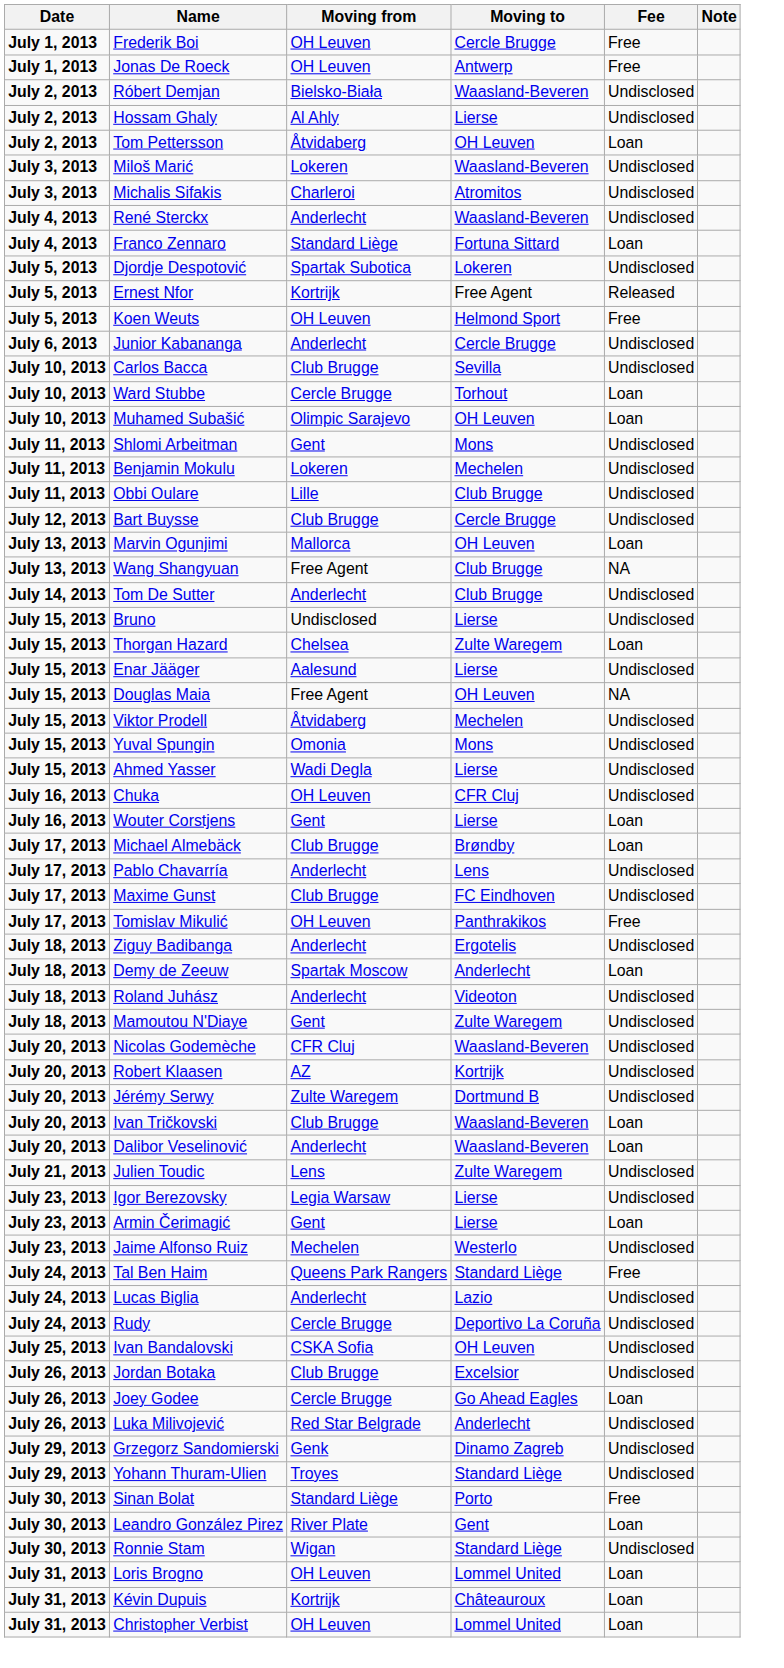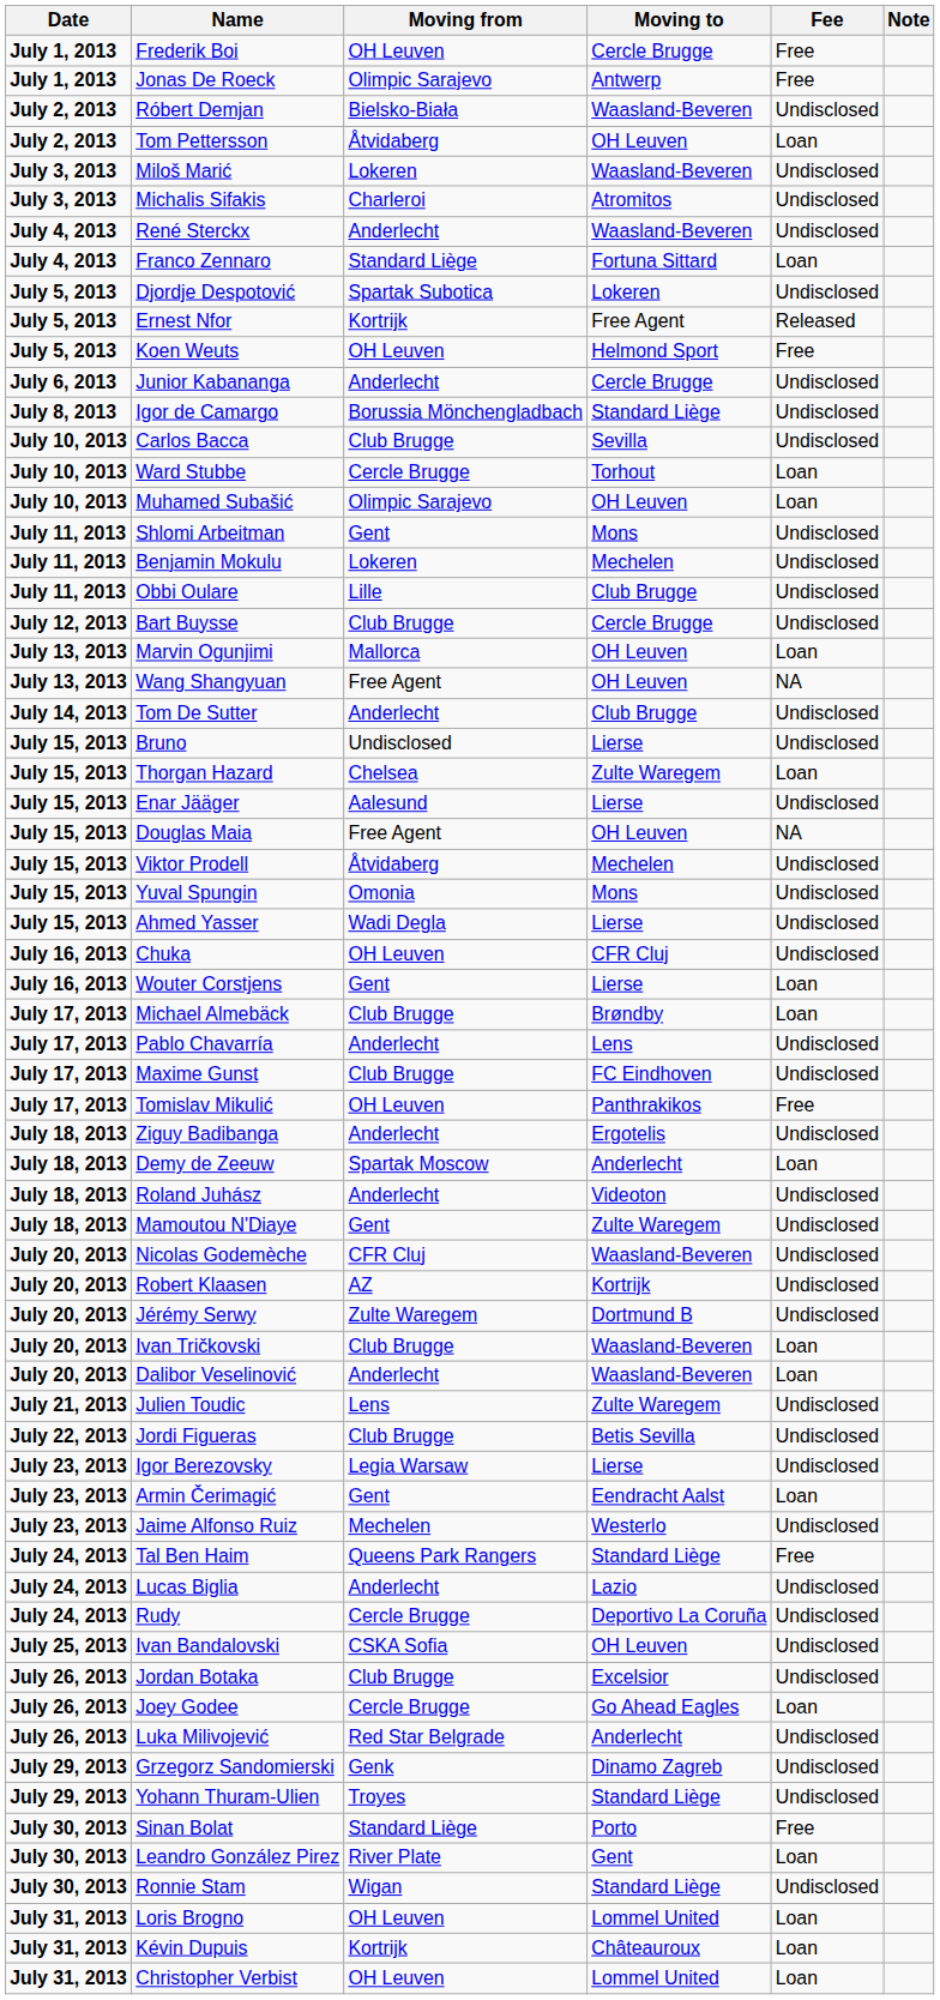 <table class="wikitable sortable">
 <tr>
 <th>Date</th>
 <th>Name</th>
 <th>Moving from</th>
 <th>Moving to</th>
 <th>Fee</th>
 <th>Note</th>
 </tr>
 <tr>
 <td><strong>July 1, 2013</strong></td>
 <td> <a href='#'>Frederik Boi</a></td>
 <td> <a href='#'>OH Leuven</a></td>
 <td> <a href='#'>Cercle Brugge</a></td>
 <td>Free </td>
 <td align=center></td>
 </tr>
 <tr>
 <td><strong>July 1, 2013</strong></td>
 <td> <a href='#'>Jonas De Roeck</a></td>
-<td> <a href='#'>OH Leuven</a></td>
+<td> <a href='#'>Olimpic Sarajevo</a></td>
 <td> <a href='#'>Antwerp</a></td>
 <td>Free </td>
 <td></td>
 </tr>
 <tr>
 <td><strong>July 2, 2013</strong></td>
 <td> <a href='#'>Róbert Demjan</a></td>
 <td> <a href='#'>Bielsko-Biała</a></td>
 <td> <a href='#'>Waasland-Beveren</a></td>
-<td>Undisclosed </td>
-<td></td>
-</tr>
-<tr>
-<td><strong>July 2, 2013</strong></td>
-<td> <a href='#'>Hossam Ghaly</a></td>
-<td> <a href='#'>Al Ahly</a></td>
-<td> <a href='#'>Lierse</a></td>
 <td>Undisclosed </td>
 <td></td>
 </tr>
 <tr>
 <td><strong>July 2, 2013</strong></td>
 <td> <a href='#'>Tom Pettersson</a></td>
 <td> <a href='#'>Åtvidaberg</a></td>
 <td> <a href='#'>OH Leuven</a></td>
 <td>Loan </td>
 <td></td>
 </tr>
 <tr>
 <td><strong>July 3, 2013</strong></td>
 <td> <a href='#'>Miloš Marić</a></td>
 <td> <a href='#'>Lokeren</a></td>
 <td> <a href='#'>Waasland-Beveren</a></td>
 <td>Undisclosed </td>
 <td></td>
 </tr>
 <tr>
 <td><strong>July 3, 2013</strong></td>
 <td> <a href='#'>Michalis Sifakis</a></td>
 <td> <a href='#'>Charleroi</a></td>
 <td> <a href='#'>Atromitos</a></td>
 <td>Undisclosed </td>
 <td></td>
 </tr>
 <tr>
 <td><strong>July 4, 2013</strong></td>
 <td> <a href='#'>René Sterckx</a></td>
 <td> <a href='#'>Anderlecht</a></td>
 <td> <a href='#'>Waasland-Beveren</a></td>
 <td>Undisclosed </td>
 <td align=center></td>
 </tr>
 <tr>
 <td><strong>July 4, 2013</strong></td>
 <td> <a href='#'>Franco Zennaro</a></td>
 <td> <a href='#'>Standard Liège</a></td>
 <td> <a href='#'>Fortuna Sittard</a></td>
 <td>Loan </td>
 <td align=center></td>
 </tr>
 <tr>
 <td><strong>July 5, 2013</strong></td>
 <td> <a href='#'>Djordje Despotović</a></td>
 <td> <a href='#'>Spartak Subotica</a></td>
 <td> <a href='#'>Lokeren</a></td>
 <td>Undisclosed </td>
 <td></td>
 </tr>
 <tr>
 <td><strong>July 5, 2013</strong></td>
 <td> <a href='#'>Ernest Nfor</a></td>
 <td> <a href='#'>Kortrijk</a></td>
 <td>Free Agent</td>
 <td>Released </td>
 <td></td>
 </tr>
 <tr>
 <td><strong>July 5, 2013</strong></td>
 <td> <a href='#'>Koen Weuts</a></td>
 <td> <a href='#'>OH Leuven</a></td>
 <td> <a href='#'>Helmond Sport</a></td>
 <td>Free </td>
 <td></td>
 </tr>
 <tr>
 <td><strong>July 6, 2013</strong></td>
 <td> <a href='#'>Junior Kabananga</a></td>
 <td> <a href='#'>Anderlecht</a></td>
 <td> <a href='#'>Cercle Brugge</a></td>
 <td>Undisclosed </td>
 <td align=center></td>
 </tr>
 <tr>
+<td><strong>July 8, 2013</strong></td>
+<td> <a href='#'>Igor de Camargo</a></td>
+<td> <a href='#'>Borussia Mönchengladbach</a></td>
+<td> <a href='#'>Standard Liège</a></td>
+<td>Undisclosed </td>
+<td align=center></td>
+</tr>
+<tr>
 <td><strong>July 10, 2013</strong></td>
 <td> <a href='#'>Carlos Bacca</a></td>
 <td> <a href='#'>Club Brugge</a></td>
 <td> <a href='#'>Sevilla</a></td>
 <td>Undisclosed </td>
 <td></td>
 </tr>
 <tr>
 <td><strong>July 10, 2013</strong></td>
 <td> <a href='#'>Ward Stubbe</a></td>
 <td> <a href='#'>Cercle Brugge</a></td>
 <td> <a href='#'>Torhout</a></td>
 <td>Loan </td>
 <td></td>
 </tr>
 <tr>
 <td><strong>July 10, 2013</strong></td>
 <td> <a href='#'>Muhamed Subašić</a></td>
 <td> <a href='#'>Olimpic Sarajevo</a></td>
 <td> <a href='#'>OH Leuven</a></td>
 <td>Loan </td>
 <td align=center></td>
 </tr>
 <tr>
 <td><strong>July 11, 2013</strong></td>
 <td> <a href='#'>Shlomi Arbeitman</a></td>
 <td> <a href='#'>Gent</a></td>
 <td> <a href='#'>Mons</a></td>
 <td>Undisclosed </td>
 <td align=center></td>
 </tr>
 <tr>
 <td><strong>July 11, 2013</strong></td>
 <td> <a href='#'>Benjamin Mokulu</a></td>
 <td> <a href='#'>Lokeren</a></td>
 <td> <a href='#'>Mechelen</a></td>
 <td>Undisclosed</td>
 <td></td>
 </tr>
 <tr>
 <td><strong>July 11, 2013</strong></td>
 <td> <a href='#'>Obbi Oulare</a></td>
 <td> <a href='#'>Lille</a></td>
 <td> <a href='#'>Club Brugge</a></td>
 <td>Undisclosed </td>
 <td></td>
 </tr>
 <tr>
 <td><strong>July 12, 2013</strong></td>
 <td> <a href='#'>Bart Buysse</a></td>
 <td> <a href='#'>Club Brugge</a></td>
 <td> <a href='#'>Cercle Brugge</a></td>
 <td>Undisclosed </td>
 <td></td>
 </tr>
 <tr>
 <td><strong>July 13, 2013</strong></td>
 <td> <a href='#'>Marvin Ogunjimi</a></td>
 <td> <a href='#'>Mallorca</a></td>
 <td> <a href='#'>OH Leuven</a></td>
 <td>Loan </td>
 <td align=center></td>
 </tr>
 <tr>
 <td><strong>July 13, 2013</strong></td>
 <td> <a href='#'>Wang Shangyuan</a></td>
 <td>Free Agent</td>
-<td> <a href='#'>Club Brugge</a></td>
+<td> <a href='#'>OH Leuven</a></td>
 <td>NA </td>
 <td></td>
 </tr>
 <tr>
 <td><strong>July 14, 2013</strong></td>
 <td> <a href='#'>Tom De Sutter</a></td>
 <td> <a href='#'>Anderlecht</a></td>
 <td> <a href='#'>Club Brugge</a></td>
 <td>Undisclosed </td>
 <td></td>
 </tr>
 <tr>
 <td><strong>July 15, 2013</strong></td>
 <td> <a href='#'>Bruno</a></td>
 <td>Undisclosed</td>
 <td> <a href='#'>Lierse</a></td>
 <td>Undisclosed </td>
 <td></td>
 </tr>
 <tr>
 <td><strong>July 15, 2013</strong></td>
 <td> <a href='#'>Thorgan Hazard</a></td>
 <td> <a href='#'>Chelsea</a></td>
 <td> <a href='#'>Zulte Waregem</a></td>
 <td>Loan </td>
 <td align=center></td>
 </tr>
 <tr>
 <td><strong>July 15, 2013</strong></td>
 <td> <a href='#'>Enar Jääger</a></td>
 <td> <a href='#'>Aalesund</a></td>
 <td> <a href='#'>Lierse</a></td>
 <td>Undisclosed </td>
 <td></td>
 </tr>
 <tr>
 <td><strong>July 15, 2013</strong></td>
 <td> <a href='#'>Douglas Maia</a></td>
 <td>Free Agent</td>
 <td> <a href='#'>OH Leuven</a></td>
 <td>NA </td>
 <td></td>
 </tr>
 <tr>
 <td><strong>July 15, 2013</strong></td>
 <td> <a href='#'>Viktor Prodell</a></td>
 <td> <a href='#'>Åtvidaberg</a></td>
 <td> <a href='#'>Mechelen</a></td>
 <td>Undisclosed</td>
 <td></td>
 </tr>
 <tr>
 <td><strong>July 15, 2013</strong></td>
 <td> <a href='#'>Yuval Spungin</a></td>
 <td> <a href='#'>Omonia</a></td>
 <td> <a href='#'>Mons</a></td>
 <td>Undisclosed </td>
 <td></td>
 </tr>
 <tr>
 <td><strong>July 15, 2013</strong></td>
 <td> <a href='#'>Ahmed Yasser</a></td>
 <td> <a href='#'>Wadi Degla</a></td>
 <td> <a href='#'>Lierse</a></td>
 <td>Undisclosed </td>
 <td align=center></td>
 </tr>
 <tr>
 <td><strong>July 16, 2013</strong></td>
 <td> <a href='#'>Chuka</a></td>
 <td> <a href='#'>OH Leuven</a></td>
 <td> <a href='#'>CFR Cluj</a></td>
 <td>Undisclosed </td>
 <td></td>
 </tr>
 <tr>
 <td><strong>July 16, 2013</strong></td>
 <td> <a href='#'>Wouter Corstjens</a></td>
 <td> <a href='#'>Gent</a></td>
 <td> <a href='#'>Lierse</a></td>
 <td>Loan </td>
 <td align=center></td>
 </tr>
 <tr>
 <td><strong>July 17, 2013</strong></td>
 <td> <a href='#'>Michael Almebäck</a></td>
 <td> <a href='#'>Club Brugge</a></td>
 <td> <a href='#'>Brøndby</a></td>
 <td>Loan </td>
 <td></td>
 </tr>
 <tr>
 <td><strong>July 17, 2013</strong></td>
 <td> <a href='#'>Pablo Chavarría</a></td>
 <td> <a href='#'>Anderlecht</a></td>
 <td> <a href='#'>Lens</a></td>
 <td>Undisclosed </td>
 <td align=center></td>
 </tr>
 <tr>
 <td><strong>July 17, 2013</strong></td>
 <td> <a href='#'>Maxime Gunst</a></td>
 <td> <a href='#'>Club Brugge</a></td>
 <td> <a href='#'>FC Eindhoven</a></td>
 <td>Undisclosed </td>
 <td align=center></td>
 </tr>
 <tr>
 <td><strong>July 17, 2013</strong></td>
 <td> <a href='#'>Tomislav Mikulić</a></td>
 <td> <a href='#'>OH Leuven</a></td>
 <td> <a href='#'>Panthrakikos</a></td>
 <td>Free </td>
 <td></td>
 </tr>
 <tr>
 <td><strong>July 18, 2013</strong></td>
 <td> <a href='#'>Ziguy Badibanga</a></td>
 <td> <a href='#'>Anderlecht</a></td>
 <td> <a href='#'>Ergotelis</a></td>
 <td>Undisclosed </td>
 <td align=center></td>
 </tr>
 <tr>
 <td><strong>July 18, 2013</strong></td>
 <td> <a href='#'>Demy de Zeeuw</a></td>
 <td> <a href='#'>Spartak Moscow</a></td>
 <td> <a href='#'>Anderlecht</a></td>
 <td>Loan </td>
 <td align=center></td>
 </tr>
 <tr>
 <td><strong>July 18, 2013</strong></td>
 <td> <a href='#'>Roland Juhász</a></td>
 <td> <a href='#'>Anderlecht</a></td>
 <td> <a href='#'>Videoton</a></td>
 <td>Undisclosed </td>
 <td align=center></td>
 </tr>
 <tr>
 <td><strong>July 18, 2013</strong></td>
 <td> <a href='#'>Mamoutou N'Diaye</a></td>
 <td> <a href='#'>Gent</a></td>
 <td> <a href='#'>Zulte Waregem</a></td>
 <td>Undisclosed </td>
 <td></td>
 </tr>
 <tr>
 <td><strong>July 20, 2013</strong></td>
 <td> <a href='#'>Nicolas Godemèche</a></td>
 <td> <a href='#'>CFR Cluj</a></td>
 <td> <a href='#'>Waasland-Beveren</a></td>
 <td>Undisclosed </td>
 <td></td>
 </tr>
 <tr>
 <td><strong>July 20, 2013</strong></td>
 <td> <a href='#'>Robert Klaasen</a></td>
 <td> <a href='#'>AZ</a></td>
 <td> <a href='#'>Kortrijk</a></td>
 <td>Undisclosed </td>
 <td></td>
 </tr>
 <tr>
 <td><strong>July 20, 2013</strong></td>
 <td> <a href='#'>Jérémy Serwy</a></td>
 <td> <a href='#'>Zulte Waregem</a></td>
 <td> <a href='#'>Dortmund B</a></td>
 <td>Undisclosed </td>
 <td align=center></td>
 </tr>
 <tr>
 <td><strong>July 20, 2013</strong></td>
 <td> <a href='#'>Ivan Tričkovski</a></td>
 <td> <a href='#'>Club Brugge</a></td>
 <td> <a href='#'>Waasland-Beveren</a></td>
 <td>Loan </td>
 <td></td>
 </tr>
 <tr>
 <td><strong>July 20, 2013</strong></td>
 <td> <a href='#'>Dalibor Veselinović</a></td>
 <td> <a href='#'>Anderlecht</a></td>
 <td> <a href='#'>Waasland-Beveren</a></td>
 <td>Loan </td>
 <td align=center></td>
 </tr>
 <tr>
 <td><strong>July 21, 2013</strong></td>
 <td> <a href='#'>Julien Toudic</a></td>
 <td> <a href='#'>Lens</a></td>
 <td> <a href='#'>Zulte Waregem</a></td>
 <td>Undisclosed </td>
 <td align=center></td>
 </tr>
 <tr>
+<td><strong>July 22, 2013</strong></td>
+<td> <a href='#'>Jordi Figueras</a></td>
+<td> <a href='#'>Club Brugge</a></td>
+<td> <a href='#'>Betis Sevilla</a></td>
+<td>Undisclosed </td>
+<td align=center></td>
+</tr>
+<tr>
 <td><strong>July 23, 2013</strong></td>
 <td> <a href='#'>Igor Berezovsky</a></td>
 <td> <a href='#'>Legia Warsaw</a></td>
 <td> <a href='#'>Lierse</a></td>
 <td>Undisclosed </td>
 <td></td>
 </tr>
 <tr>
 <td><strong>July 23, 2013</strong></td>
 <td> <a href='#'>Armin Čerimagić</a></td>
 <td> <a href='#'>Gent</a></td>
-<td> <a href='#'>Lierse</a></td>
+<td> <a href='#'>Eendracht Aalst</a></td>
 <td>Loan </td>
 <td align=center></td>
 </tr>
 <tr>
 <td><strong>July 23, 2013</strong></td>
 <td> <a href='#'>Jaime Alfonso Ruiz</a></td>
 <td> <a href='#'>Mechelen</a></td>
 <td> <a href='#'>Westerlo</a></td>
 <td>Undisclosed </td>
 <td></td>
 </tr>
 <tr>
 <td><strong>July 24, 2013</strong></td>
 <td> <a href='#'>Tal Ben Haim</a></td>
 <td> <a href='#'>Queens Park Rangers</a></td>
 <td> <a href='#'>Standard Liège</a></td>
 <td>Free </td>
 <td></td>
 </tr>
 <tr>
 <td><strong>July 24, 2013</strong></td>
 <td> <a href='#'>Lucas Biglia</a></td>
 <td> <a href='#'>Anderlecht</a></td>
 <td> <a href='#'>Lazio</a></td>
 <td>Undisclosed </td>
 <td></td>
 </tr>
 <tr>
 <td><strong>July 24, 2013</strong></td>
 <td> <a href='#'>Rudy</a></td>
 <td> <a href='#'>Cercle Brugge</a></td>
 <td> <a href='#'>Deportivo La Coruña</a></td>
 <td>Undisclosed </td>
 <td></td>
 </tr>
 <tr>
 <td><strong>July 25, 2013</strong></td>
 <td> <a href='#'>Ivan Bandalovski</a></td>
 <td> <a href='#'>CSKA Sofia</a></td>
 <td> <a href='#'>OH Leuven</a></td>
 <td>Undisclosed </td>
 <td></td>
 </tr>
 <tr>
 <td><strong>July 26, 2013</strong></td>
 <td> <a href='#'>Jordan Botaka</a></td>
 <td> <a href='#'>Club Brugge</a></td>
 <td> <a href='#'>Excelsior</a></td>
 <td>Undisclosed </td>
 <td align=center></td>
 </tr>
 <tr>
 <td><strong>July 26, 2013</strong></td>
 <td> <a href='#'>Joey Godee</a></td>
 <td> <a href='#'>Cercle Brugge</a></td>
 <td> <a href='#'>Go Ahead Eagles</a></td>
 <td>Loan </td>
 <td></td>
 </tr>
 <tr>
 <td><strong>July 26, 2013</strong></td>
 <td> <a href='#'>Luka Milivojević</a></td>
 <td> <a href='#'>Red Star Belgrade</a></td>
 <td> <a href='#'>Anderlecht</a></td>
 <td>Undisclosed </td>
 <td></td>
 </tr>
 <tr>
 <td><strong>July 29, 2013</strong></td>
 <td> <a href='#'>Grzegorz Sandomierski</a></td>
 <td> <a href='#'>Genk</a></td>
 <td> <a href='#'>Dinamo Zagreb</a></td>
 <td>Undisclosed </td>
 <td align=center></td>
 </tr>
 <tr>
 <td><strong>July 29, 2013</strong></td>
 <td> <a href='#'>Yohann Thuram-Ulien</a></td>
 <td> <a href='#'>Troyes</a></td>
 <td> <a href='#'>Standard Liège</a></td>
 <td>Undisclosed </td>
 <td></td>
 </tr>
 <tr>
 <td><strong>July 30, 2013</strong></td>
 <td> <a href='#'>Sinan Bolat</a></td>
 <td> <a href='#'>Standard Liège</a></td>
 <td> <a href='#'>Porto</a></td>
 <td>Free </td>
 <td></td>
 </tr>
 <tr>
 <td><strong>July 30, 2013</strong></td>
 <td> <a href='#'>Leandro González Pirez</a></td>
 <td> <a href='#'>River Plate</a></td>
 <td> <a href='#'>Gent</a></td>
 <td>Loan </td>
 <td></td>
 </tr>
 <tr>
 <td><strong>July 30, 2013</strong></td>
 <td> <a href='#'>Ronnie Stam</a></td>
 <td> <a href='#'>Wigan</a></td>
 <td> <a href='#'>Standard Liège</a></td>
 <td>Undisclosed </td>
 <td></td>
 </tr>
 <tr>
 <td><strong>July 31, 2013</strong></td>
 <td> <a href='#'>Loris Brogno</a></td>
 <td> <a href='#'>OH Leuven</a></td>
 <td> <a href='#'>Lommel United</a></td>
 <td>Loan </td>
 <td></td>
 </tr>
 <tr>
 <td><strong>July 31, 2013</strong></td>
 <td> <a href='#'>Kévin Dupuis</a></td>
 <td> <a href='#'>Kortrijk</a></td>
 <td> <a href='#'>Châteauroux</a></td>
 <td>Loan </td>
 <td></td>
 </tr>
 <tr>
 <td><strong>July 31, 2013</strong></td>
 <td> <a href='#'>Christopher Verbist</a></td>
 <td> <a href='#'>OH Leuven</a></td>
 <td> <a href='#'>Lommel United</a></td>
 <td>Loan </td>
 <td></td>
 </tr>
 </table>
